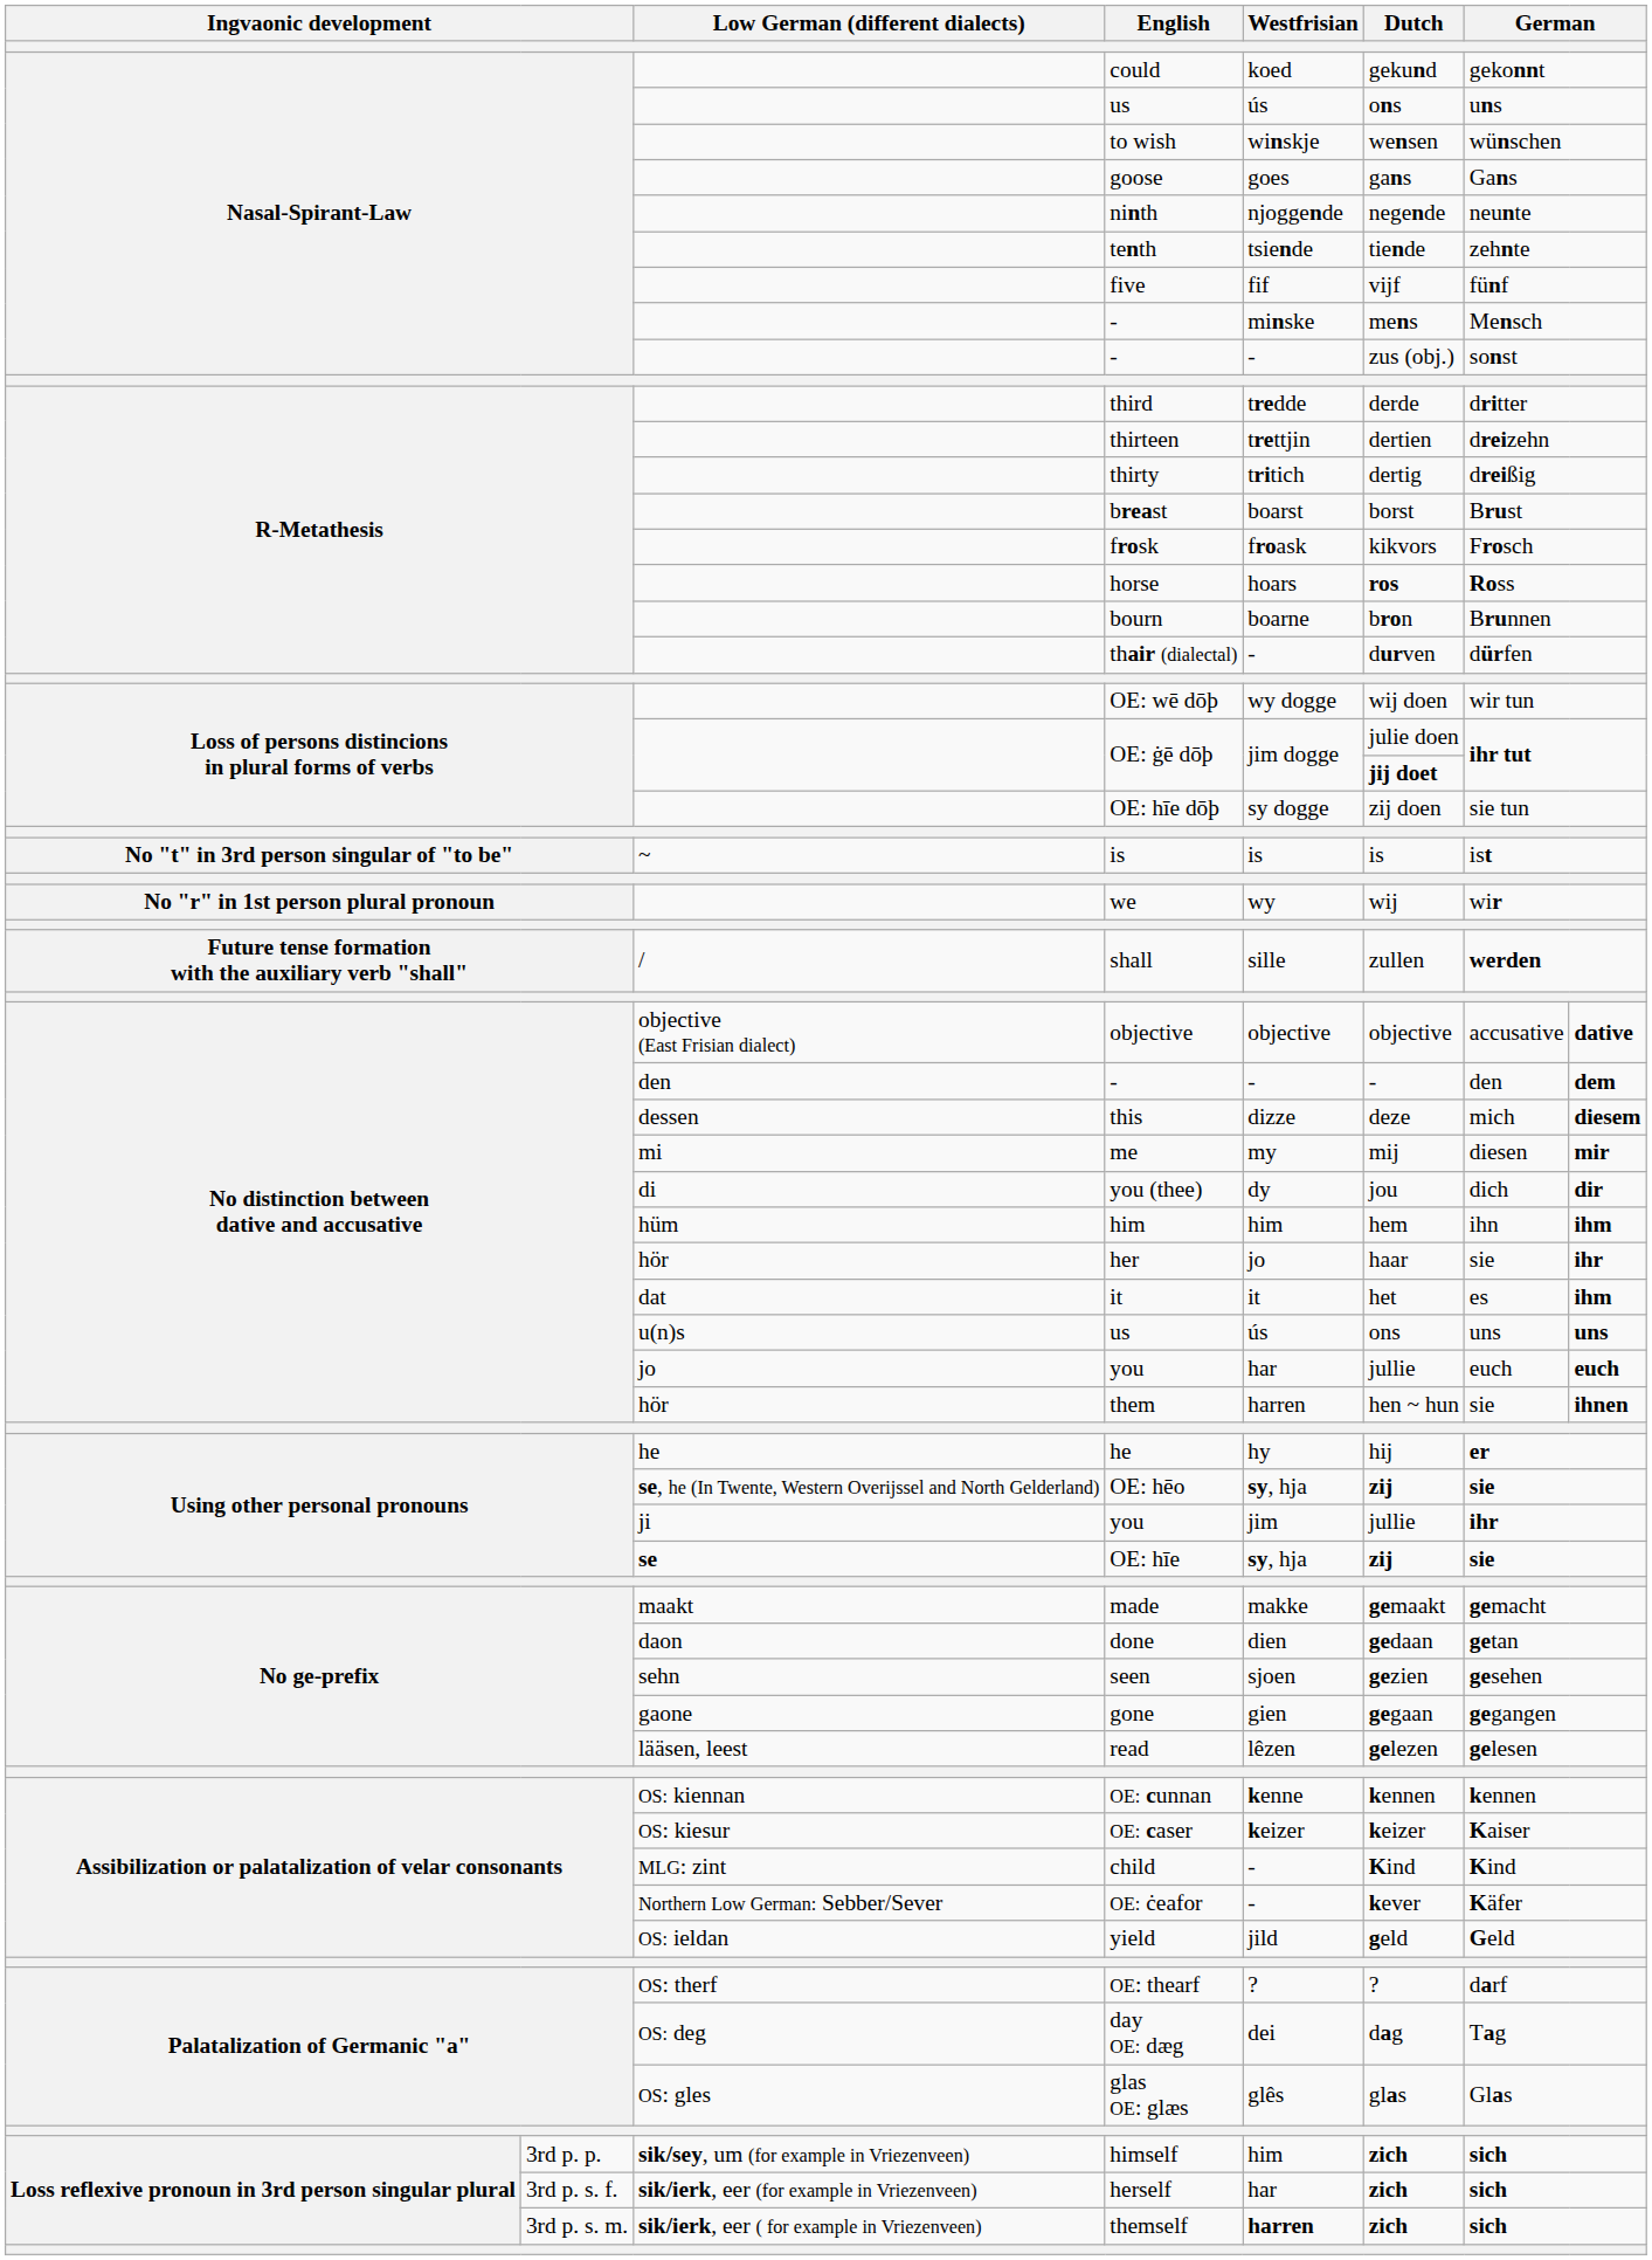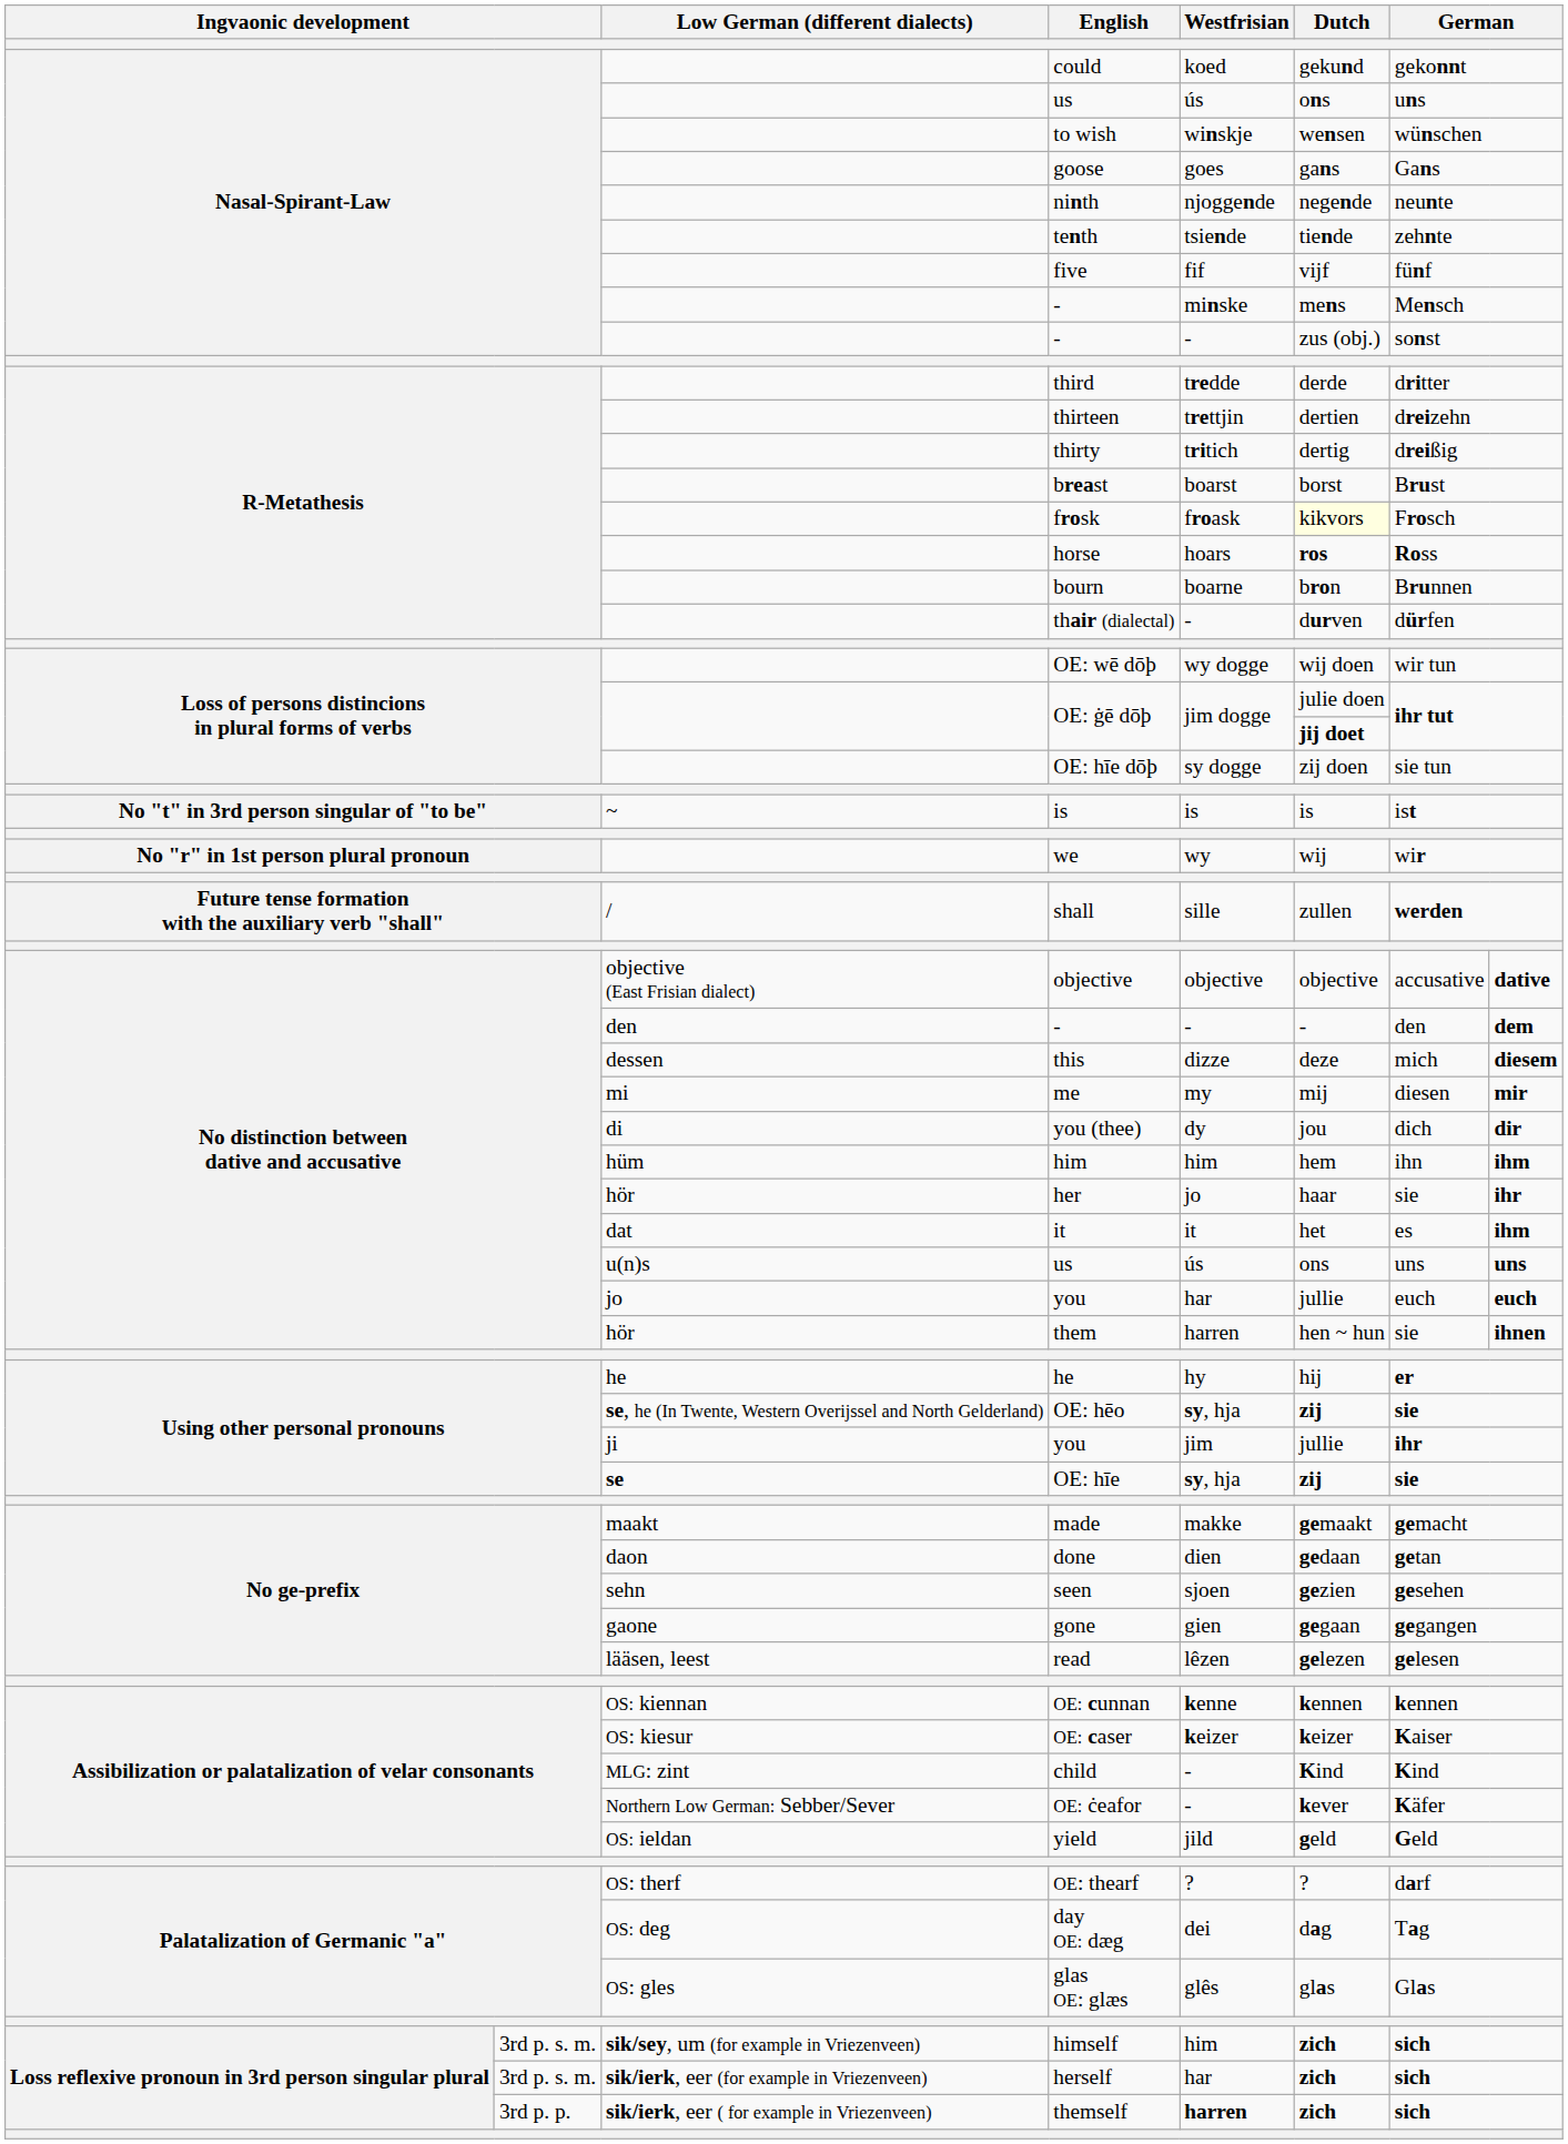 <table class="wikitable">
 <tr>
 <th colspan="2">Ingvaonic development</th>
 <th>Low German (different dialects)</th>
 <th>English</th>
 <th>Westfrisian</th>
 <th>Dutch</th>
 <th colspan="2">German</th>
 </tr>
 <tr>
 <th colspan="8"></th>
 </tr>
 <tr>
 <th colspan="2" rowspan="9">Nasal-Spirant-Law</th>
 <td></td>
 <td>could</td>
 <td>koed</td>
 <td>geku<strong>n</strong>d</td>
 <td colspan="2">geko<strong>nn</strong>t</td>
 </tr>
 <tr>
 <td></td>
 <td>us</td>
 <td>ús</td>
 <td>o<strong>n</strong>s</td>
 <td colspan="2">u<strong>n</strong>s</td>
 </tr>
 <tr>
 <td></td>
 <td>to wish</td>
 <td>wi<strong>n</strong>skje</td>
 <td>we<strong>n</strong>sen</td>
 <td colspan="2">wü<strong>n</strong>schen</td>
 </tr>
 <tr>
 <td></td>
 <td>goose</td>
 <td>goes</td>
 <td>ga<strong>n</strong>s</td>
 <td colspan="2">Ga<strong>n</strong>s</td>
 </tr>
 <tr>
 <td></td>
 <td>ni<strong>n</strong>th</td>
 <td>njogge<strong>n</strong>de</td>
 <td>nege<strong>n</strong>de</td>
 <td colspan="2">neu<strong>n</strong>te</td>
 </tr>
 <tr>
 <td></td>
 <td>te<strong>n</strong>th</td>
 <td>tsie<strong>n</strong>de</td>
 <td>tie<strong>n</strong>de</td>
 <td colspan="2">zeh<strong>n</strong>te</td>
 </tr>
 <tr>
 <td></td>
 <td>five</td>
 <td>fif</td>
 <td>vijf</td>
 <td colspan="2">fü<strong>n</strong>f</td>
 </tr>
 <tr>
 <td></td>
 <td>-</td>
 <td>mi<strong>n</strong>ske</td>
 <td>me<strong>n</strong>s</td>
 <td colspan="2">Me<strong>n</strong>sch</td>
 </tr>
 <tr>
 <td></td>
 <td>-</td>
 <td>-</td>
 <td>zus (obj.)</td>
 <td colspan="2">so<strong>n</strong>st</td>
 </tr>
 <tr>
 <th colspan="8"></th>
 </tr>
 <tr>
 <th colspan="2" rowspan="8">R-Metathesis</th>
 <td></td>
 <td>third</td>
 <td>t<strong>re</strong>dde</td>
 <td>derde</td>
 <td colspan="2">d<strong>ri</strong>tter</td>
 </tr>
 <tr>
 <td></td>
 <td>thirteen</td>
 <td>t<strong>re</strong>ttjin</td>
 <td>dertien</td>
 <td colspan="2">d<strong>rei</strong>zehn</td>
 </tr>
 <tr>
 <td></td>
 <td>thirty</td>
 <td>t<strong>ri</strong>tich</td>
 <td>dertig</td>
 <td colspan="2">d<strong>rei</strong>ßig</td>
 </tr>
 <tr>
 <td></td>
 <td>b<strong>rea</strong>st</td>
 <td>boarst</td>
 <td>borst</td>
 <td colspan="2">B<strong>ru</strong>st</td>
 </tr>
 <tr>
 <td></td>
 <td>f<strong>ro</strong>sk</td>
 <td>f<strong>ro</strong>ask</td>
-<td>kikvors</td>
+<td style="background: lightyellow;">kikvors</td>
 <td colspan="2">F<strong>ro</strong>sch</td>
 </tr>
 <tr>
 <td></td>
 <td>horse</td>
 <td>hoars</td>
 <td><strong>ros</strong></td>
 <td colspan="2"><strong>Ro</strong>ss</td>
 </tr>
 <tr>
 <td></td>
 <td>bourn</td>
 <td>boarne</td>
 <td>b<strong>ro</strong>n</td>
 <td colspan="2">B<strong>ru</strong>nnen</td>
 </tr>
 <tr>
 <td></td>
 <td>th<strong>air</strong> <small>(dialectal)</small></td>
 <td>-</td>
 <td>d<strong>ur</strong>ven</td>
 <td colspan="2">d<strong>ür</strong>fen</td>
 </tr>
 <tr>
 <th colspan="8"></th>
 </tr>
 <tr>
 <th colspan="2" rowspan="4">Loss of persons distincions<br>in plural forms of verbs</th>
 <td></td>
 <td>OE:  wē dōþ</td>
 <td>wy dogge</td>
 <td>wij doen</td>
 <td colspan="2">wir tun</td>
 </tr>
 <tr>
 <td rowspan="2"></td>
 <td rowspan="2">OE:  ġē  dōþ</td>
 <td rowspan="2">jim dogge</td>
 <td>julie doen</td>
 <td colspan="2" rowspan="2"><strong>ihr tut</strong></td>
 </tr>
 <tr>
 <td><strong>jij doet</strong></td>
 </tr>
 <tr>
 <td></td>
 <td>OE:  hīe dōþ</td>
 <td>sy dogge</td>
 <td>zij doen</td>
 <td colspan="2">sie tun</td>
 </tr>
 <tr>
 <th colspan="8"></th>
 </tr>
 <tr>
 <th colspan="2">No "t" in 3rd person singular of "to be"</th>
 <td> ~ </td>
 <td>is</td>
 <td>is</td>
 <td>is</td>
 <td colspan="2">is<strong>t</strong></td>
 </tr>
 <tr>
 <th colspan="8"></th>
 </tr>
 <tr>
 <th colspan="2">No "r" in 1st person plural pronoun</th>
 <td></td>
 <td>we</td>
 <td>wy</td>
 <td>wij</td>
 <td colspan="2">wi<strong>r</strong></td>
 </tr>
 <tr>
 <th colspan="8"></th>
 </tr>
 <tr>
 <th colspan="2">Future tense formation<br>with the auxiliary verb "shall"</th>
 <td>/</td>
 <td>shall</td>
 <td>sille</td>
 <td>zullen</td>
 <td colspan="2"><strong>werden</strong></td>
 </tr>
 <tr>
 <th colspan="8"></th>
 </tr>
 <tr>
 <th colspan="2" rowspan="11">No distinction between<br>dative and accusative</th>
 <td>objective<br><small>(East Frisian dialect)</small></td>
 <td>objective</td>
 <td>objective</td>
 <td>objective</td>
 <td>accusative</td>
 <td><strong>dative</strong></td>
 </tr>
 <tr>
 <td>den</td>
 <td>-</td>
 <td>-</td>
 <td>-</td>
 <td>den</td>
 <td><strong>dem</strong></td>
 </tr>
 <tr>
 <td>dessen</td>
 <td>this</td>
 <td>dizze</td>
 <td>deze</td>
 <td>mich</td>
 <td><strong>diesem</strong></td>
 </tr>
 <tr>
 <td>mi</td>
 <td>me</td>
 <td>my</td>
 <td>mij</td>
 <td>diesen</td>
 <td><strong>mir</strong></td>
 </tr>
 <tr>
 <td>di</td>
 <td>you (thee)</td>
 <td>dy</td>
 <td>jou</td>
 <td>dich</td>
 <td><strong>dir</strong></td>
 </tr>
 <tr>
 <td>hüm</td>
 <td>him</td>
 <td>him</td>
 <td>hem</td>
 <td>ihn</td>
 <td><strong>ihm</strong></td>
 </tr>
 <tr>
 <td>hör</td>
 <td>her</td>
 <td>jo</td>
 <td>haar</td>
 <td>sie</td>
 <td><strong>ihr</strong></td>
 </tr>
 <tr>
 <td>dat</td>
 <td>it</td>
 <td>it</td>
 <td>het</td>
 <td>es</td>
 <td><strong>ihm</strong></td>
 </tr>
 <tr>
 <td>u(n)s</td>
 <td>us</td>
 <td>ús</td>
 <td>ons</td>
 <td>uns</td>
 <td><strong>uns</strong></td>
 </tr>
 <tr>
 <td>jo</td>
 <td>you</td>
 <td>har</td>
 <td>jullie</td>
 <td>euch</td>
 <td><strong>euch</strong></td>
 </tr>
 <tr>
 <td>hör</td>
 <td>them</td>
 <td>harren</td>
 <td>hen ~ hun</td>
 <td>sie</td>
 <td><strong>ihnen</strong></td>
 </tr>
 <tr>
 <th colspan="8"></th>
 </tr>
 <tr>
 <th colspan="2" rowspan="4">Using other personal pronouns</th>
 <td>he</td>
 <td>he</td>
 <td>hy</td>
 <td>hij</td>
 <td colspan="2"><strong>er</strong></td>
 </tr>
 <tr>
 <td><strong>se</strong>, <small>he (In Twente, Western Overijssel and North Gelderland)</small></td>
 <td>OE:  hēo</td>
 <td><strong>sy</strong>, hja</td>
 <td><strong>zij</strong></td>
 <td colspan="2"><strong>sie</strong></td>
 </tr>
 <tr>
 <td>ji</td>
 <td>you</td>
 <td>jim</td>
 <td>jullie</td>
 <td colspan="2"><strong>ihr</strong></td>
 </tr>
 <tr>
 <td><strong>se</strong></td>
 <td>OE: hīe</td>
 <td><strong>sy</strong>, hja</td>
 <td><strong>zij</strong></td>
 <td colspan="2"><strong>sie</strong></td>
 </tr>
 <tr>
 <th colspan="8"></th>
 </tr>
 <tr>
 <th colspan="2" rowspan="5">No ge-prefix</th>
 <td>maakt</td>
 <td>made</td>
 <td>makke</td>
 <td><strong>ge</strong>maakt</td>
 <td colspan="2"><strong>ge</strong>macht</td>
 </tr>
 <tr>
 <td>daon</td>
 <td>done</td>
 <td>dien</td>
 <td><strong>ge</strong>daan</td>
 <td colspan="2"><strong>ge</strong>tan</td>
 </tr>
 <tr>
 <td>sehn</td>
 <td>seen</td>
 <td>sjoen</td>
 <td><strong>ge</strong>zien</td>
 <td colspan="2"><strong>ge</strong>sehen</td>
 </tr>
 <tr>
 <td>gaone</td>
 <td>gone</td>
 <td>gien</td>
 <td><strong>ge</strong>gaan</td>
 <td colspan="2"><strong>ge</strong>gangen</td>
 </tr>
 <tr>
 <td>lääsen, leest</td>
 <td>read</td>
 <td>lêzen</td>
 <td><strong>ge</strong>lezen</td>
 <td colspan="2"><strong>ge</strong>lesen</td>
 </tr>
 <tr>
 <th colspan="8"></th>
 </tr>
 <tr>
 <th colspan="2" rowspan="5">Assibilization or palatalization of velar consonants</th>
 <td><small>OS:</small> kiennan</td>
 <td><small>OE:</small> <strong>c</strong>unnan</td>
 <td><strong>k</strong>enne</td>
 <td><strong>k</strong>ennen</td>
 <td colspan="2"><strong>k</strong>ennen</td>
 </tr>
 <tr>
 <td><small>OS</small>: kiesur</td>
 <td><small>OE:</small> <strong>c</strong>aser</td>
 <td><strong>k</strong>eizer</td>
 <td><strong>k</strong>eizer</td>
 <td colspan="2"><strong>K</strong>aiser</td>
 </tr>
 <tr>
 <td><small>MLG</small>: zint</td>
 <td>child</td>
 <td>-</td>
 <td><strong>K</strong>ind</td>
 <td colspan="2"><strong>K</strong>ind</td>
 </tr>
 <tr>
 <td><small>Northern Low German:</small> Sebber/Sever</td>
 <td><small>OE:</small>  ċeafor</td>
 <td>-</td>
 <td><strong>k</strong>ever</td>
 <td colspan="2"><strong>K</strong>äfer</td>
 </tr>
 <tr>
 <td><small>OS:</small> ieldan</td>
 <td>yield</td>
 <td>jild</td>
 <td><strong>g</strong>eld</td>
 <td colspan="2"><strong>G</strong>eld</td>
 </tr>
 <tr>
 <th colspan="8"></th>
 </tr>
 <tr>
 <th colspan="2" rowspan="3">Palatalization of Germanic "a"</th>
 <td><small>OS</small>: therf</td>
 <td><small>OE</small>: thearf</td>
 <td>?</td>
 <td>?</td>
 <td colspan="2">d<strong>a</strong>rf</td>
 </tr>
 <tr>
 <td><small>OS:</small> deg</td>
 <td>day<br><small>OE:</small> dæg</td>
 <td>dei</td>
 <td>d<strong>a</strong>g</td>
 <td colspan="2">T<strong>a</strong>g</td>
 </tr>
 <tr>
 <td><small>OS</small>: gles</td>
 <td>glas<br><small>OE</small>: glæs</td>
 <td>glês</td>
 <td>gl<strong>a</strong>s</td>
 <td colspan="2">Gl<strong>a</strong>s</td>
 </tr>
 <tr>
 <th colspan="8"></th>
 </tr>
 <tr>
 <th rowspan="3">Loss reflexive pronoun in 3rd person singular plural</th>
-<td>3rd p. p.</td>
+<td>3rd p. s. m.</td>
 <td><strong>sik/sey</strong>, um <small>(for example in Vriezenveen)</small></td>
 <td>himself</td>
 <td>him</td>
 <td><strong>zich</strong></td>
 <td colspan="2"><strong>sich</strong></td>
 </tr>
 <tr>
-<td>3rd p. s. f.</td>
+<td>3rd p. s. m.</td>
 <td><strong>sik/ierk</strong>, eer <small>(for example in Vriezenveen)</small></td>
 <td>herself</td>
 <td>har</td>
 <td><strong>zich</strong></td>
 <td colspan="2"><strong>sich</strong></td>
 </tr>
 <tr>
-<td>3rd p. s. m.</td>
+<td>3rd p. p.</td>
 <td><strong>sik/ierk</strong>, eer <small>( for example in Vriezenveen)</small></td>
 <td>themself</td>
 <td><strong>harren</strong></td>
 <td><strong>zich</strong></td>
 <td colspan="2"><strong>sich</strong></td>
 </tr>
 <tr>
 <th colspan="8"></th>
 </tr>
 </table>
